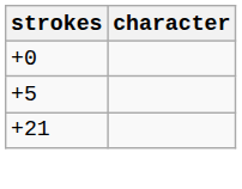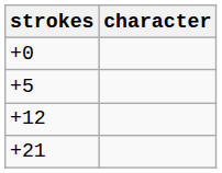 <table class="wikitable">
 <tr>
 <th>strokes</th>
 <th>character</th>
 </tr>
 <tr --->
 <td>+0</td>
 <td style="font-size: large;">  </td>
 </tr>
 <tr --->
 <td>+5</td>
 <td style="font-size: large;"></td>
 </tr>
 <tr --->
+<td>+12</td>
+<td style="font-size: large;"></td>
+</tr>
+<tr --->
 <td>+21</td>
 <td style="font-size: large;"></td>
 </tr>
 </table>
